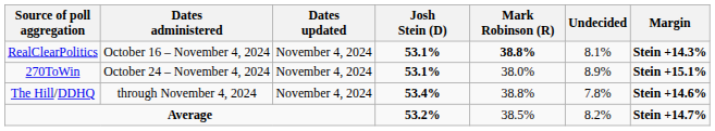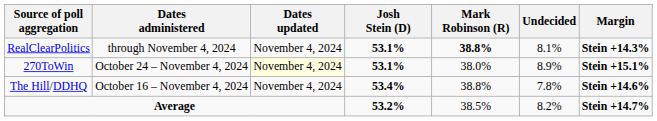 <table class="wikitable sortable" style="text-align:center;font-size:90%;line-height:17px">
 <tr>
 <th>Source of poll<br>aggregation</th>
 <th>Dates<br>administered</th>
 <th>Dates<br>updated</th>
 <th class="unsortable;" style="width:100px;">Josh<br>Stein (D)</th>
 <th class="unsortable;" style="width:100px;">Mark<br>Robinson (R)</th>
 <th>Undecided<br></th>
 <th>Margin</th>
 </tr>
 <tr>
 <td><a href='#'>RealClearPolitics</a></td>
-<td>October 16 – November 4, 2024</td>
+<td>through November 4, 2024</td>
 <td>November 4, 2024</td>
 <td><strong>53.1%</strong></td>
 <td><strong>38.8%</strong></td>
 <td>8.1%</td>
 <td><strong>Stein +14.3%</strong></td>
 </tr>
 <tr>
 <td><a href='#'>270ToWin</a></td>
 <td>October 24 – November 4, 2024</td>
-<td>November 4, 2024</td>
+<td style="background: lightyellow;">November 4, 2024</td>
 <td><strong>53.1%</strong></td>
 <td>38.0%</td>
 <td>8.9%</td>
 <td><strong>Stein +15.1%</strong></td>
 </tr>
 <tr>
 <td><a href='#'>The Hill</a>/<a href='#'>DDHQ</a></td>
-<td>through November 4, 2024</td>
+<td>October 16 – November 4, 2024</td>
 <td>November 4, 2024</td>
 <td><strong>53.4%</strong></td>
 <td>38.8%</td>
 <td>7.8%</td>
 <td><strong>Stein +14.6%</strong></td>
 </tr>
 <tr>
 <td colspan="3"><strong>Average</strong></td>
 <td><strong>53.2%</strong></td>
 <td>38.5%</td>
 <td>8.2%</td>
 <td><strong>Stein +14.7%</strong></td>
 </tr>
 </table>
